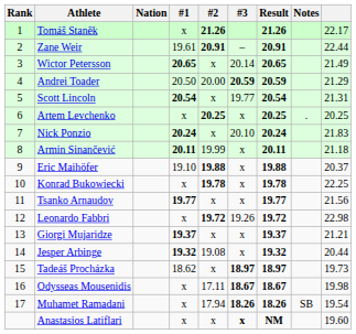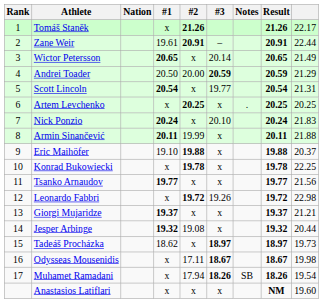 <table class="wikitable sortable" style="text-align:center">
 <tr>
 <th scope="col">Rank</th>
 <th scope="col">Athlete</th>
 <th scope="col">Nation</th>
 <th>#1</th>
 <th>#2</th>
 <th>#3</th>
+<th scope="col">Notes</th>
 <th scope="col">Result</th>
-<th scope="col">Notes</th>
 <th scope="col"></th>
 </tr>
 <tr bgcolor=ccffcc>
 <td>1</td>
 <td align="left"><a href='#'>Tomáš Staněk</a></td>
 <td align="left"></td>
 <td>x</td>
 <td><strong>21.26</strong></td>
 <td></td>
+<td></td>
 <td><strong>21.26</strong></td>
-<td></td>
 <td>22.17</td>
 </tr>
 <tr bgcolor=ddffdd>
 <td>2</td>
 <td align="left"><a href='#'>Zane Weir</a></td>
 <td align="left"></td>
 <td>19.61</td>
 <td><strong>20.91</strong></td>
 <td>–</td>
+<td></td>
 <td><strong>20.91</strong></td>
-<td></td>
 <td>22.44</td>
 </tr>
 <tr bgcolor=ddffdd>
 <td>3</td>
 <td align="left"><a href='#'>Wictor Petersson</a></td>
 <td align="left"></td>
 <td><strong>20.65</strong></td>
 <td>x</td>
 <td>20.14</td>
+<td></td>
 <td><strong>20.65</strong></td>
-<td></td>
 <td>21.49</td>
 </tr>
 <tr bgcolor=ddffdd>
 <td>4</td>
 <td align="left"><a href='#'>Andrei Toader</a></td>
 <td align="left"></td>
 <td>20.50</td>
 <td>20.00</td>
 <td><strong>20.59</strong></td>
+<td></td>
 <td><strong>20.59</strong></td>
-<td></td>
 <td>21.29</td>
 </tr>
 <tr bgcolor=ddffdd>
 <td>5</td>
 <td align="left"><a href='#'>Scott Lincoln</a></td>
 <td align="left"></td>
 <td><strong>20.54</strong></td>
 <td>x</td>
 <td>19.77</td>
+<td></td>
 <td><strong>20.54</strong></td>
-<td></td>
 <td>21.31</td>
 </tr>
 <tr bgcolor=ddffdd>
 <td>6</td>
 <td align="left"><a href='#'>Artem Levchenko</a></td>
 <td align="left"></td>
 <td>x</td>
 <td><strong>20.25</strong></td>
 <td>x</td>
+<td>. </td>
 <td><strong>20.25</strong></td>
-<td>. </td>
 <td>20.25</td>
 </tr>
 <tr bgcolor=ddffdd>
 <td>7</td>
 <td align="left"><a href='#'>Nick Ponzio</a></td>
 <td align="left"></td>
 <td><strong>20.24</strong></td>
 <td>x</td>
 <td>20.10</td>
+<td></td>
 <td><strong>20.24</strong></td>
-<td></td>
 <td>21.83</td>
 </tr>
 <tr bgcolor=ddffdd>
 <td>8</td>
 <td align="left"><a href='#'>Armin Sinančević</a></td>
 <td align="left"></td>
 <td><strong>20.11</strong></td>
 <td>19.99</td>
 <td>x</td>
+<td></td>
 <td><strong>20.11</strong></td>
-<td></td>
-<td>21.18</td>
+<td>21.88</td>
 </tr>
 <tr>
 <td>9</td>
 <td align="left"><a href='#'>Eric Maihöfer</a></td>
 <td align="left"></td>
 <td>19.10</td>
 <td><strong>19.88</strong></td>
 <td>x</td>
+<td></td>
 <td><strong>19.88</strong></td>
-<td></td>
 <td>20.37</td>
 </tr>
 <tr>
 <td>10</td>
 <td align="left"><a href='#'>Konrad Bukowiecki</a></td>
 <td align="left"></td>
 <td>x</td>
 <td><strong>19.78</strong></td>
 <td>x</td>
+<td></td>
 <td><strong>19.78</strong></td>
-<td></td>
 <td>22.25</td>
 </tr>
 <tr>
 <td>11</td>
 <td align="left"><a href='#'>Tsanko Arnaudov</a></td>
 <td align="left"></td>
 <td><strong>19.77</strong></td>
 <td>x</td>
 <td>x</td>
+<td></td>
 <td><strong>19.77</strong></td>
-<td></td>
 <td>21.56</td>
 </tr>
 <tr>
 <td>12</td>
 <td align="left"><a href='#'>Leonardo Fabbri</a></td>
 <td align="left"></td>
 <td>x</td>
 <td><strong>19.72</strong></td>
 <td>19.26</td>
+<td></td>
 <td><strong>19.72</strong></td>
-<td></td>
 <td>22.98</td>
 </tr>
 <tr>
 <td>13</td>
 <td align="left"><a href='#'>Giorgi Mujaridze</a></td>
 <td align="left"></td>
 <td><strong>19.37</strong></td>
 <td>x</td>
 <td>x</td>
+<td></td>
 <td><strong>19.37</strong></td>
-<td></td>
 <td>21.21</td>
 </tr>
 <tr>
 <td>14</td>
 <td align="left"><a href='#'>Jesper Arbinge</a></td>
 <td align="left"></td>
 <td><strong>19.32</strong></td>
 <td>19.08</td>
 <td>x</td>
+<td></td>
 <td><strong>19.32</strong></td>
-<td></td>
 <td>20.44</td>
 </tr>
 <tr>
 <td>15</td>
 <td align="left"><a href='#'>Tadeáš Procházka</a></td>
 <td align="left"></td>
 <td>18.62</td>
 <td>x</td>
 <td><strong>18.97</strong></td>
+<td></td>
 <td><strong>18.97</strong></td>
-<td></td>
 <td>19.73</td>
 </tr>
 <tr>
 <td>16</td>
 <td align="left"><a href='#'>Odysseas Mousenidis</a></td>
 <td align="left"></td>
 <td>x</td>
 <td>17.11</td>
 <td><strong>18.67</strong></td>
+<td></td>
 <td><strong>18.67</strong></td>
-<td></td>
 <td>19.98</td>
 </tr>
 <tr>
 <td>17</td>
 <td align="left"><a href='#'>Muhamet Ramadani</a></td>
 <td align="left"></td>
 <td>x</td>
 <td>17.94</td>
 <td><strong>18.26</strong></td>
+<td>SB</td>
 <td><strong>18.26</strong></td>
-<td>SB</td>
 <td>19.54</td>
 </tr>
 <tr>
 <td></td>
 <td align="left"><a href='#'>Anastasios Latiflari</a></td>
 <td align="left"></td>
 <td>x</td>
 <td>x</td>
-<td><strong>x</strong></td>
+<td>x</td>
+<td></td>
 <td><strong>NM</strong></td>
-<td></td>
 <td>19.60</td>
 </tr>
 </table>
